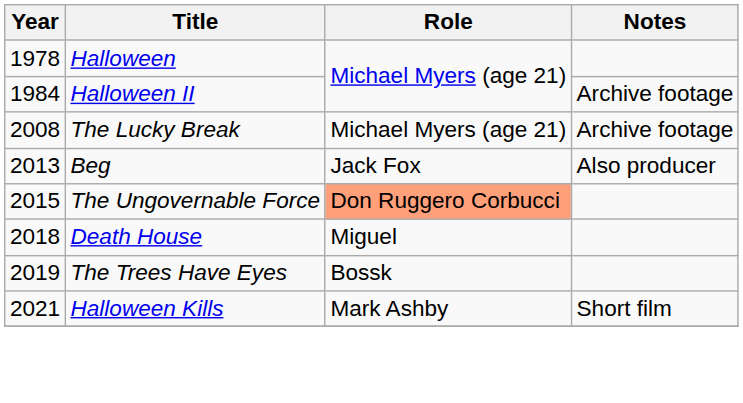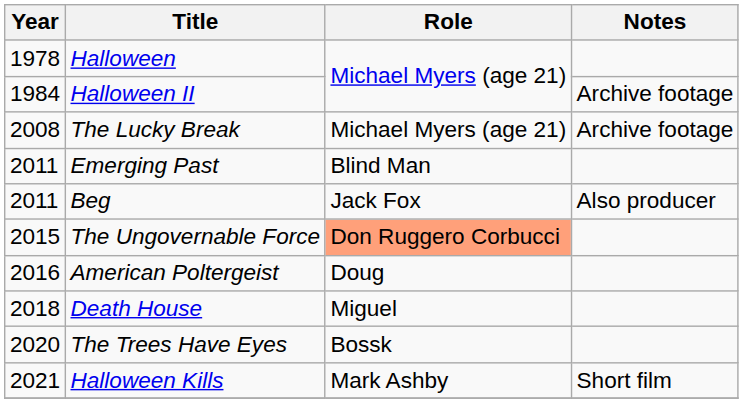 <table class="wikitable sortable">
 <tr>
 <th>Year</th>
 <th>Title</th>
 <th>Role</th>
 <th class="unsortable">Notes</th>
 </tr>
 <tr>
 <td>1978</td>
 <td><em><a href='#'>Halloween</a></em></td>
 <td rowspan=2><a href='#'>Michael Myers</a> (age 21)</td>
 <td></td>
 </tr>
 <tr>
 <td>1984</td>
 <td><em><a href='#'>Halloween II</a></em></td>
 <td>Archive footage</td>
 </tr>
 <tr>
 <td>2008</td>
 <td><em>The Lucky Break</em></td>
 <td>Michael Myers (age 21)</td>
 <td>Archive footage</td>
 </tr>
 <tr>
-<td>2013</td>
+<td>2011</td>
+<td><em>Emerging Past</em></td>
+<td>Blind Man</td>
+<td></td>
+</tr>
+<tr>
+<td>2011</td>
 <td><em>Beg</em></td>
 <td>Jack Fox</td>
 <td>Also producer</td>
 </tr>
 <tr>
 <td>2015</td>
 <td><em>The Ungovernable Force</em></td>
 <td style="background: lightsalmon;">Don Ruggero Corbucci</td>
 <td></td>
 </tr>
 <tr>
+<td>2016</td>
+<td><em>American Poltergeist</em></td>
+<td>Doug</td>
+<td></td>
+</tr>
+<tr>
 <td>2018</td>
 <td><em><a href='#'>Death House</a></em></td>
 <td>Miguel</td>
 <td></td>
 </tr>
 <tr>
-<td>2019</td>
+<td>2020</td>
 <td><em>The Trees Have Eyes</em></td>
 <td>Bossk</td>
 <td></td>
 </tr>
 <tr>
 <td>2021</td>
 <td><em><a href='#'>Halloween Kills</a></em></td>
 <td>Mark Ashby</td>
 <td>Short film</td>
 </tr>
 <tr>
 </tr>
 </table>
